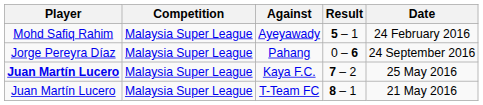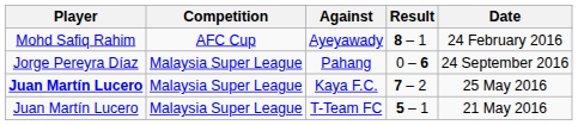 <table class="wikitable sortable" style="font-size: 95%; text-align: center;">
 <tr>
 <th>Player</th>
 <th>Competition</th>
 <th>Against</th>
 <th>Result</th>
 <th>Date</th>
 </tr>
 <tr>
 <td> <a href='#'>Mohd Safiq Rahim</a></td>
-<td><a href='#'>Malaysia Super League</a></td>
+<td><a href='#'>AFC Cup</a></td>
 <td><a href='#'>Ayeyawady</a></td>
-<td><strong>5</strong> – 1</td>
+<td><strong>8</strong> – 1 </td>
 <td>24 February 2016</td>
 </tr>
 <tr>
 <td> <a href='#'>Jorge Pereyra Díaz</a></td>
 <td><a href='#'>Malaysia Super League</a></td>
 <td><a href='#'>Pahang</a></td>
 <td>0 – <strong>6</strong></td>
 <td>24 September 2016</td>
 </tr>
 <tr>
 <td><strong> <a href='#'>Juan Martín Lucero</a></strong></td>
 <td><a href='#'>Malaysia Super League</a></td>
 <td><a href='#'>Kaya F.C.</a></td>
 <td><strong>7</strong> – 2 </td>
 <td>25 May 2016</td>
 </tr>
 <tr>
 <td> <a href='#'>Juan Martín Lucero</a></td>
 <td><a href='#'>Malaysia Super League</a></td>
 <td><a href='#'>T-Team FC</a></td>
-<td><strong>8</strong> – 1 </td>
+<td><strong>5</strong> – 1</td>
 <td>21 May 2016</td>
 </tr>
 </table>
